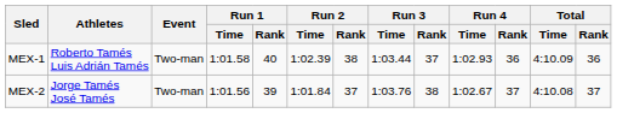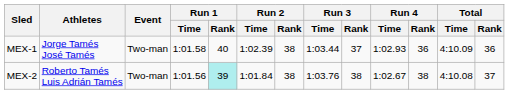 <table class="wikitable" border="1" style="font-size:90%">
 <tr>
 <th rowspan="2">Sled</th>
 <th rowspan="2">Athletes</th>
 <th rowspan="2">Event</th>
 <th colspan="2">Run 1</th>
 <th colspan="2">Run 2</th>
 <th colspan="2">Run 3</th>
 <th colspan="2">Run 4</th>
 <th colspan="2">Total</th>
 </tr>
 <tr>
 <th>Time</th>
 <th>Rank</th>
 <th>Time</th>
 <th>Rank</th>
 <th>Time</th>
 <th>Rank</th>
 <th>Time</th>
 <th>Rank</th>
 <th>Time</th>
 <th>Rank</th>
 </tr>
 <tr>
 <td align="center">MEX-1</td>
-<td><a href='#'>Roberto Tamés</a><br><a href='#'>Luis Adrián Tamés</a></td>
+<td><a href='#'>Jorge Tamés</a><br><a href='#'>José Tamés</a></td>
 <td>Two-man</td>
 <td align="center">1:01.58</td>
 <td align="center">40</td>
 <td align="center">1:02.39</td>
 <td align="center">38</td>
 <td align="center">1:03.44</td>
 <td align="center">37</td>
 <td align="center">1:02.93</td>
 <td align="center">36</td>
 <td align="center">4:10.09</td>
 <td align="center">36</td>
 </tr>
 <tr>
 <td align="center">MEX-2</td>
-<td><a href='#'>Jorge Tamés</a><br><a href='#'>José Tamés</a></td>
+<td><a href='#'>Roberto Tamés</a><br><a href='#'>Luis Adrián Tamés</a></td>
 <td>Two-man</td>
 <td align="center">1:01.56</td>
-<td align="center">39</td>
+<td align="center" style="background: paleturquoise;">39</td>
 <td align="center">1:01.84</td>
-<td align="center">37</td>
+<td align="center">38</td>
 <td align="center">1:03.76</td>
 <td align="center">38</td>
 <td align="center">1:02.67</td>
-<td align="center">37</td>
+<td align="center">38</td>
 <td align="center">4:10.08</td>
 <td align="center">37</td>
 </tr>
 </table>
